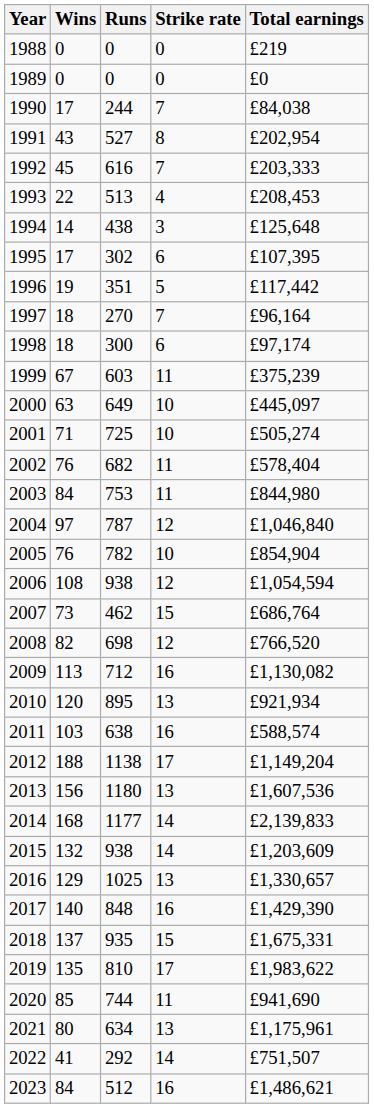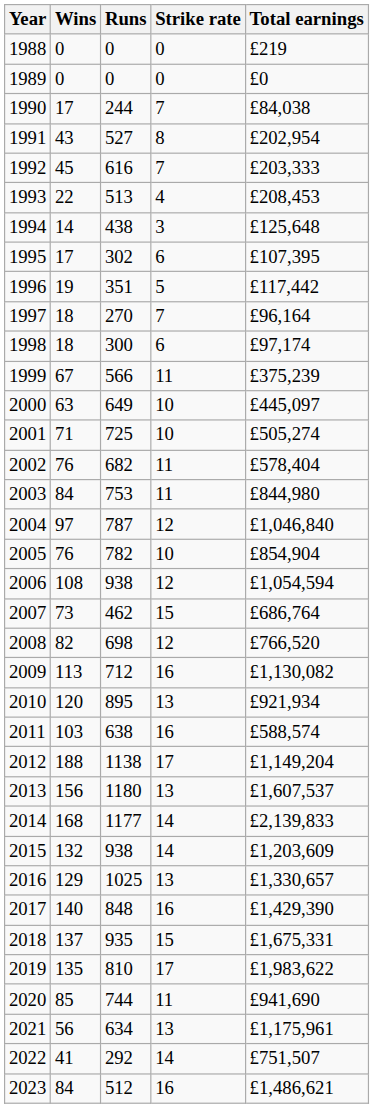 <table class="wikitable">
 <tr>
 <th>Year</th>
 <th>Wins</th>
 <th>Runs</th>
 <th>Strike rate</th>
 <th>Total earnings</th>
 </tr>
 <tr>
 <td>1988</td>
 <td>0</td>
 <td>0</td>
 <td>0</td>
 <td>£219</td>
 </tr>
 <tr>
 <td>1989</td>
 <td>0</td>
 <td>0</td>
 <td>0</td>
 <td>£0</td>
 </tr>
 <tr>
 <td>1990</td>
 <td>17</td>
 <td>244</td>
 <td>7</td>
 <td>£84,038</td>
 </tr>
 <tr>
 <td>1991</td>
 <td>43</td>
 <td>527</td>
 <td>8</td>
 <td>£202,954</td>
 </tr>
 <tr>
 <td>1992</td>
 <td>45</td>
 <td>616</td>
 <td>7</td>
 <td>£203,333</td>
 </tr>
 <tr>
 <td>1993</td>
 <td>22</td>
 <td>513</td>
 <td>4</td>
 <td>£208,453</td>
 </tr>
 <tr>
 <td>1994</td>
 <td>14</td>
 <td>438</td>
 <td>3</td>
 <td>£125,648</td>
 </tr>
 <tr>
 <td>1995</td>
 <td>17</td>
 <td>302</td>
 <td>6</td>
 <td>£107,395</td>
 </tr>
 <tr>
 <td>1996</td>
 <td>19</td>
 <td>351</td>
 <td>5</td>
 <td>£117,442</td>
 </tr>
 <tr>
 <td>1997</td>
 <td>18</td>
 <td>270</td>
 <td>7</td>
 <td>£96,164</td>
 </tr>
 <tr>
 <td>1998</td>
 <td>18</td>
 <td>300</td>
 <td>6</td>
 <td>£97,174</td>
 </tr>
 <tr>
 <td>1999</td>
 <td>67</td>
-<td>603</td>
+<td>566</td>
 <td>11</td>
 <td>£375,239</td>
 </tr>
 <tr>
 <td>2000</td>
 <td>63</td>
 <td>649</td>
 <td>10</td>
 <td>£445,097</td>
 </tr>
 <tr>
 <td>2001</td>
 <td>71</td>
 <td>725</td>
 <td>10</td>
 <td>£505,274</td>
 </tr>
 <tr>
 <td>2002</td>
 <td>76</td>
 <td>682</td>
 <td>11</td>
 <td>£578,404</td>
 </tr>
 <tr>
 <td>2003</td>
 <td>84</td>
 <td>753</td>
 <td>11</td>
 <td>£844,980</td>
 </tr>
 <tr>
 <td>2004</td>
 <td>97</td>
 <td>787</td>
 <td>12</td>
 <td>£1,046,840</td>
 </tr>
 <tr>
 <td>2005</td>
 <td>76</td>
 <td>782</td>
 <td>10</td>
 <td>£854,904</td>
 </tr>
 <tr>
 <td>2006</td>
 <td>108</td>
 <td>938</td>
 <td>12</td>
 <td>£1,054,594</td>
 </tr>
 <tr>
 <td>2007</td>
 <td>73</td>
 <td>462</td>
 <td>15</td>
 <td>£686,764</td>
 </tr>
 <tr>
 <td>2008</td>
 <td>82</td>
 <td>698</td>
 <td>12</td>
 <td>£766,520</td>
 </tr>
 <tr>
 <td>2009</td>
 <td>113</td>
 <td>712</td>
 <td>16</td>
 <td>£1,130,082</td>
 </tr>
 <tr>
 <td>2010</td>
 <td>120</td>
 <td>895</td>
 <td>13</td>
 <td>£921,934</td>
 </tr>
 <tr>
 <td>2011</td>
 <td>103</td>
 <td>638</td>
 <td>16</td>
 <td>£588,574</td>
 </tr>
 <tr>
 <td>2012</td>
 <td>188</td>
 <td>1138</td>
 <td>17</td>
 <td>£1,149,204</td>
 </tr>
 <tr>
 <td>2013</td>
 <td>156</td>
 <td>1180</td>
 <td>13</td>
-<td>£1,607,536</td>
+<td>£1,607,537</td>
 </tr>
 <tr>
 <td>2014</td>
 <td>168</td>
 <td>1177</td>
 <td>14</td>
 <td>£2,139,833</td>
 </tr>
 <tr>
 <td>2015</td>
 <td>132</td>
 <td>938</td>
 <td>14</td>
 <td>£1,203,609</td>
 </tr>
 <tr>
 <td>2016</td>
 <td>129</td>
 <td>1025</td>
 <td>13</td>
 <td>£1,330,657</td>
 </tr>
 <tr>
 <td>2017</td>
 <td>140</td>
 <td>848</td>
 <td>16</td>
 <td>£1,429,390</td>
 </tr>
 <tr>
 <td>2018</td>
 <td>137</td>
 <td>935</td>
 <td>15</td>
 <td>£1,675,331</td>
 </tr>
 <tr>
 <td>2019</td>
 <td>135</td>
 <td>810</td>
 <td>17</td>
 <td>£1,983,622</td>
 </tr>
 <tr>
 <td>2020</td>
 <td>85</td>
 <td>744</td>
 <td>11</td>
 <td>£941,690</td>
 </tr>
 <tr>
 <td>2021</td>
-<td>80</td>
+<td>56</td>
 <td>634</td>
 <td>13</td>
 <td>£1,175,961</td>
 </tr>
 <tr>
 <td>2022</td>
 <td>41</td>
 <td>292</td>
 <td>14</td>
 <td>£751,507</td>
 </tr>
 <tr>
 <td>2023 </td>
 <td>84</td>
 <td>512</td>
 <td>16</td>
 <td>£1,486,621</td>
 </tr>
 </table>
